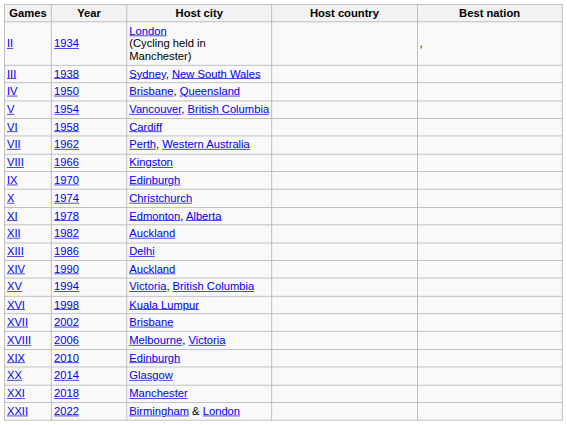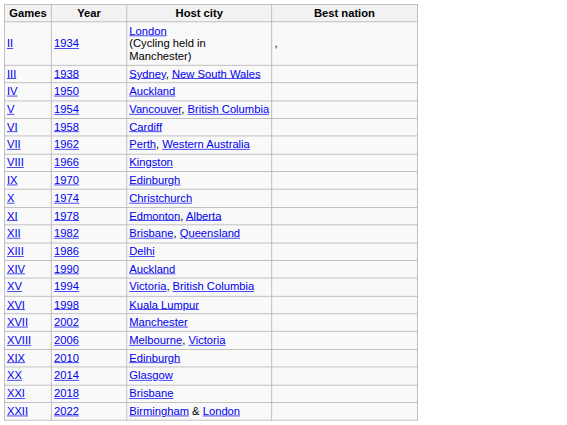 <table class=wikitable>
 <tr>
 <th width=60>Games</th>
 <th width=100>Year</th>
 <th width=200>Host city</th>
-<th width=200>Host country</th>
 <th width=200>Best nation</th>
 </tr>
 <tr>
 <td><a href='#'>II</a></td>
 <td><a href='#'>1934</a></td>
 <td><a href='#'>London</a><br>(Cycling held in Manchester)</td>
-<td></td>
 <td>,<br></td>
 </tr>
 <tr>
 <td><a href='#'>III</a></td>
 <td><a href='#'>1938</a></td>
 <td><a href='#'>Sydney</a>, <a href='#'>New South Wales</a></td>
 <td></td>
-<td></td>
 </tr>
 <tr>
 <td><a href='#'>IV</a></td>
 <td><a href='#'>1950</a></td>
-<td><a href='#'>Brisbane</a>, <a href='#'>Queensland</a></td>
-<td></td>
+<td><a href='#'>Auckland</a></td>
 <td></td>
 </tr>
 <tr>
 <td><a href='#'>V</a></td>
 <td><a href='#'>1954</a></td>
 <td><a href='#'>Vancouver</a>, <a href='#'>British Columbia</a></td>
 <td></td>
-<td></td>
 </tr>
 <tr>
 <td><a href='#'>VI</a></td>
 <td><a href='#'>1958</a></td>
 <td><a href='#'>Cardiff</a></td>
-<td></td>
 <td></td>
 </tr>
 <tr>
 <td><a href='#'>VII</a></td>
 <td><a href='#'>1962</a></td>
 <td><a href='#'>Perth</a>, <a href='#'>Western Australia</a></td>
 <td></td>
-<td></td>
 </tr>
 <tr>
 <td><a href='#'>VIII</a></td>
 <td><a href='#'>1966</a></td>
 <td><a href='#'>Kingston</a></td>
-<td></td>
 <td></td>
 </tr>
 <tr>
 <td><a href='#'>IX</a></td>
 <td><a href='#'>1970</a></td>
 <td><a href='#'>Edinburgh</a></td>
 <td></td>
-<td></td>
 </tr>
 <tr>
 <td><a href='#'>X</a></td>
 <td><a href='#'>1974</a></td>
 <td><a href='#'>Christchurch</a></td>
-<td></td>
 <td></td>
 </tr>
 <tr>
 <td><a href='#'>XI</a></td>
 <td><a href='#'>1978</a></td>
 <td><a href='#'>Edmonton</a>, <a href='#'>Alberta</a></td>
 <td></td>
-<td></td>
 </tr>
 <tr>
 <td><a href='#'>XII</a></td>
 <td><a href='#'>1982</a></td>
-<td><a href='#'>Auckland</a></td>
-<td></td>
+<td><a href='#'>Brisbane</a>, <a href='#'>Queensland</a></td>
 <td></td>
 </tr>
 <tr>
 <td><a href='#'>XIII</a></td>
 <td><a href='#'>1986</a></td>
 <td><a href='#'>Delhi</a></td>
 <td></td>
-<td></td>
 </tr>
 <tr>
 <td><a href='#'>XIV</a></td>
 <td><a href='#'>1990</a></td>
 <td><a href='#'>Auckland</a></td>
-<td></td>
 <td></td>
 </tr>
 <tr>
 <td><a href='#'>XV</a></td>
 <td><a href='#'>1994</a></td>
 <td><a href='#'>Victoria</a>, <a href='#'>British Columbia</a></td>
 <td></td>
-<td></td>
 </tr>
 <tr>
 <td><a href='#'>XVI</a></td>
 <td><a href='#'>1998</a></td>
 <td><a href='#'>Kuala Lumpur</a></td>
 <td></td>
-<td></td>
 </tr>
 <tr>
 <td><a href='#'>XVII</a></td>
 <td><a href='#'>2002</a></td>
-<td><a href='#'>Brisbane</a></td>
-<td></td>
+<td><a href='#'>Manchester</a></td>
 <td></td>
 </tr>
 <tr>
 <td><a href='#'>XVIII</a></td>
 <td><a href='#'>2006</a></td>
 <td><a href='#'>Melbourne</a>, <a href='#'>Victoria</a></td>
 <td></td>
-<td></td>
 </tr>
 <tr>
 <td><a href='#'>XIX</a></td>
 <td><a href='#'>2010</a></td>
 <td><a href='#'>Edinburgh</a></td>
-<td></td>
 <td></td>
 </tr>
 <tr>
 <td><a href='#'>XX</a></td>
 <td><a href='#'>2014</a></td>
 <td><a href='#'>Glasgow</a></td>
 <td></td>
-<td></td>
 </tr>
 <tr>
 <td><a href='#'>XXI</a></td>
 <td><a href='#'>2018</a></td>
-<td><a href='#'>Manchester</a></td>
-<td></td>
+<td><a href='#'>Brisbane</a></td>
 <td></td>
 </tr>
 <tr>
 <td><a href='#'>XXII</a></td>
 <td><a href='#'>2022</a></td>
 <td><a href='#'>Birmingham</a> & <a href='#'>London</a></td>
 <td></td>
-<td></td>
 </tr>
 </table>
